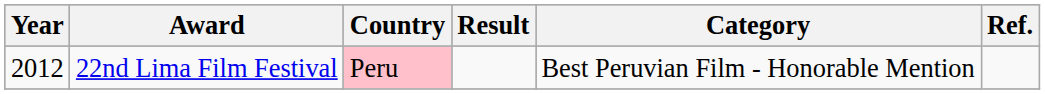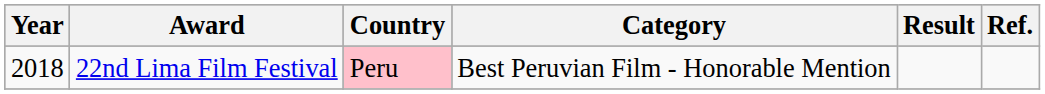 <table class="wikitable">
 <tr>
 <th>Year</th>
 <th>Award</th>
 <th>Country</th>
+<th>Category</th>
 <th>Result</th>
-<th>Category</th>
 <th>Ref.</th>
 </tr>
 <tr>
-<td>2012</td>
+<td>2018</td>
 <td><a href='#'>22nd Lima Film Festival</a></td>
 <td style="background: pink;">Peru</td>
+<td>Best Peruvian Film - Honorable Mention</td>
 <td></td>
-<td>Best Peruvian Film - Honorable Mention</td>
 <td></td>
 </tr>
 </table>
